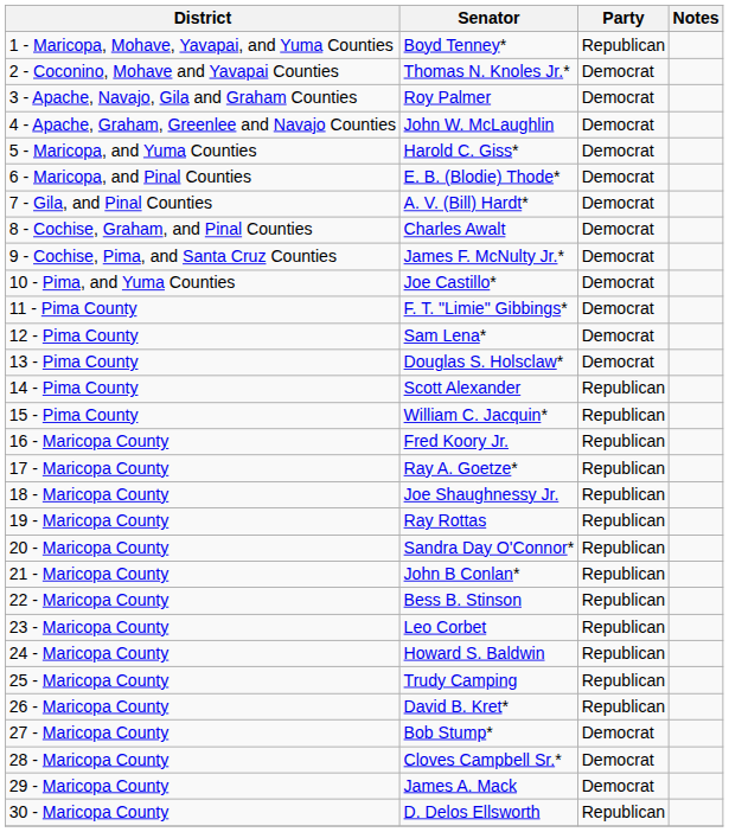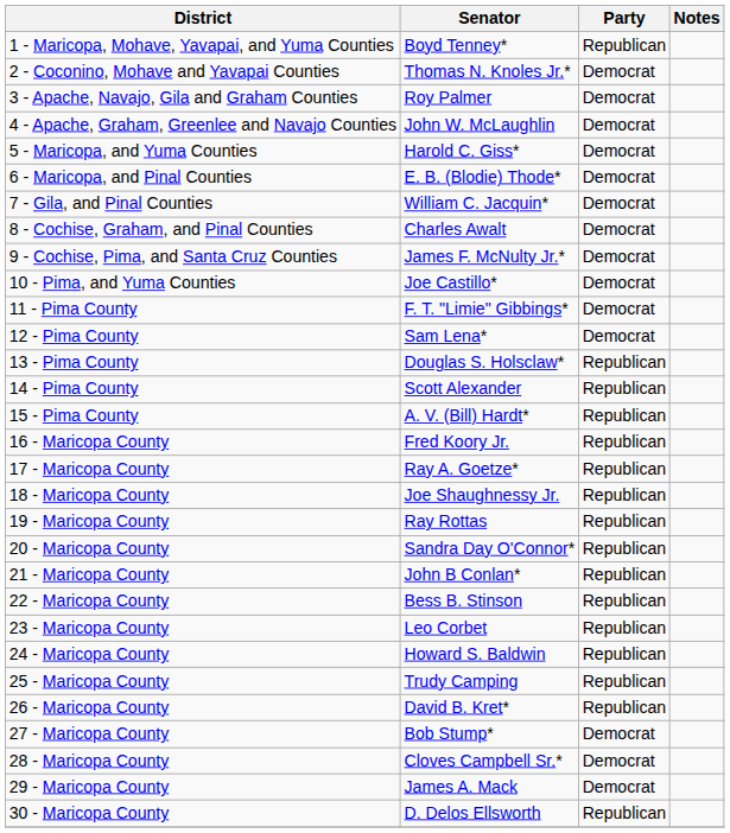 <table class=wikitable>
 <tr>
 <th>District</th>
 <th>Senator</th>
 <th>Party</th>
 <th>Notes</th>
 </tr>
 <tr>
 <td>1 - <a href='#'>Maricopa</a>, <a href='#'>Mohave</a>, <a href='#'>Yavapai</a>, and <a href='#'>Yuma</a> Counties</td>
 <td><a href='#'>Boyd Tenney</a>*</td>
 <td>Republican</td>
 <td></td>
 </tr>
 <tr>
 <td>2 - <a href='#'>Coconino</a>, <a href='#'>Mohave</a> and <a href='#'>Yavapai</a> Counties</td>
 <td><a href='#'>Thomas N. Knoles Jr.</a>*</td>
 <td>Democrat</td>
 <td></td>
 </tr>
 <tr>
 <td>3 - <a href='#'>Apache</a>, <a href='#'>Navajo</a>, <a href='#'>Gila</a> and <a href='#'>Graham</a> Counties</td>
 <td><a href='#'>Roy Palmer</a></td>
 <td>Democrat</td>
 <td></td>
 </tr>
 <tr>
 <td>4 - <a href='#'>Apache</a>, <a href='#'>Graham</a>, <a href='#'>Greenlee</a> and <a href='#'>Navajo</a> Counties</td>
 <td><a href='#'>John W. McLaughlin</a></td>
 <td>Democrat</td>
 <td></td>
 </tr>
 <tr>
 <td>5 - <a href='#'>Maricopa</a>, and <a href='#'>Yuma</a> Counties</td>
 <td><a href='#'>Harold C. Giss</a>*</td>
 <td>Democrat</td>
 <td></td>
 </tr>
 <tr>
 <td>6 - <a href='#'>Maricopa</a>, and <a href='#'>Pinal</a> Counties</td>
 <td><a href='#'>E. B. (Blodie) Thode</a>*</td>
 <td>Democrat</td>
 <td></td>
 </tr>
 <tr>
 <td>7 - <a href='#'>Gila</a>, and <a href='#'>Pinal</a> Counties</td>
-<td><a href='#'>A. V. (Bill) Hardt</a>*</td>
+<td><a href='#'>William C. Jacquin</a>*</td>
 <td>Democrat</td>
 <td></td>
 </tr>
 <tr>
 <td>8 - <a href='#'>Cochise</a>, <a href='#'>Graham</a>, and <a href='#'>Pinal</a> Counties</td>
 <td><a href='#'>Charles Awalt</a></td>
 <td>Democrat</td>
 <td></td>
 </tr>
 <tr>
 <td>9 - <a href='#'>Cochise</a>, <a href='#'>Pima</a>, and <a href='#'>Santa Cruz</a> Counties</td>
 <td><a href='#'>James F. McNulty Jr.</a>*</td>
 <td>Democrat</td>
 <td></td>
 </tr>
 <tr>
 <td>10 - <a href='#'>Pima</a>, and <a href='#'>Yuma</a> Counties</td>
 <td><a href='#'>Joe Castillo</a>*</td>
 <td>Democrat</td>
 <td></td>
 </tr>
 <tr>
 <td>11 - <a href='#'>Pima County</a></td>
 <td><a href='#'>F. T. "Limie" Gibbings</a>*</td>
 <td>Democrat</td>
 <td></td>
 </tr>
 <tr>
 <td>12 - <a href='#'>Pima County</a></td>
 <td><a href='#'>Sam Lena</a>*</td>
 <td>Democrat</td>
 <td></td>
 </tr>
 <tr>
 <td>13 - <a href='#'>Pima County</a></td>
 <td><a href='#'>Douglas S. Holsclaw</a>*</td>
-<td>Democrat</td>
+<td>Republican</td>
 <td></td>
 </tr>
 <tr>
 <td>14 - <a href='#'>Pima County</a></td>
 <td><a href='#'>Scott Alexander</a></td>
 <td>Republican</td>
 <td></td>
 </tr>
 <tr>
 <td>15 - <a href='#'>Pima County</a></td>
-<td><a href='#'>William C. Jacquin</a>*</td>
+<td><a href='#'>A. V. (Bill) Hardt</a>*</td>
 <td>Republican</td>
 <td></td>
 </tr>
 <tr>
 <td>16 - <a href='#'>Maricopa County</a></td>
 <td><a href='#'>Fred Koory Jr.</a></td>
 <td>Republican</td>
 <td></td>
 </tr>
 <tr>
 <td>17 - <a href='#'>Maricopa County</a></td>
 <td><a href='#'>Ray A. Goetze</a>*</td>
 <td>Republican</td>
 <td></td>
 </tr>
 <tr>
 <td>18 - <a href='#'>Maricopa County</a></td>
 <td><a href='#'>Joe Shaughnessy Jr.</a></td>
 <td>Republican</td>
 <td></td>
 </tr>
 <tr>
 <td>19 - <a href='#'>Maricopa County</a></td>
 <td><a href='#'>Ray Rottas</a></td>
 <td>Republican</td>
 <td></td>
 </tr>
 <tr>
 <td>20 - <a href='#'>Maricopa County</a></td>
 <td><a href='#'>Sandra Day O'Connor</a>*</td>
 <td>Republican</td>
 <td></td>
 </tr>
 <tr>
 <td>21 - <a href='#'>Maricopa County</a></td>
 <td><a href='#'>John B Conlan</a>*</td>
 <td>Republican</td>
 <td></td>
 </tr>
 <tr>
 <td>22 - <a href='#'>Maricopa County</a></td>
 <td><a href='#'>Bess B. Stinson</a></td>
 <td>Republican</td>
 <td></td>
 </tr>
 <tr>
 <td>23 - <a href='#'>Maricopa County</a></td>
 <td><a href='#'>Leo Corbet</a></td>
 <td>Republican</td>
 <td></td>
 </tr>
 <tr>
 <td>24 - <a href='#'>Maricopa County</a></td>
 <td><a href='#'>Howard S. Baldwin</a></td>
 <td>Republican</td>
 <td></td>
 </tr>
 <tr>
 <td>25 - <a href='#'>Maricopa County</a></td>
 <td><a href='#'>Trudy Camping</a></td>
 <td>Republican</td>
 <td></td>
 </tr>
 <tr>
 <td>26 - <a href='#'>Maricopa County</a></td>
 <td><a href='#'>David B. Kret</a>*</td>
 <td>Republican</td>
 <td></td>
 </tr>
 <tr>
 <td>27 - <a href='#'>Maricopa County</a></td>
 <td><a href='#'>Bob Stump</a>*</td>
 <td>Democrat</td>
 <td></td>
 </tr>
 <tr>
 <td>28 - <a href='#'>Maricopa County</a></td>
 <td><a href='#'>Cloves Campbell Sr.</a>*</td>
 <td>Democrat</td>
 <td></td>
 </tr>
 <tr>
 <td>29 - <a href='#'>Maricopa County</a></td>
 <td><a href='#'>James A. Mack</a></td>
 <td>Democrat</td>
 <td></td>
 </tr>
 <tr>
 <td>30 - <a href='#'>Maricopa County</a></td>
 <td><a href='#'>D. Delos Ellsworth</a></td>
 <td>Republican</td>
 <td></td>
 </tr>
 <tr>
 </tr>
 </table>
